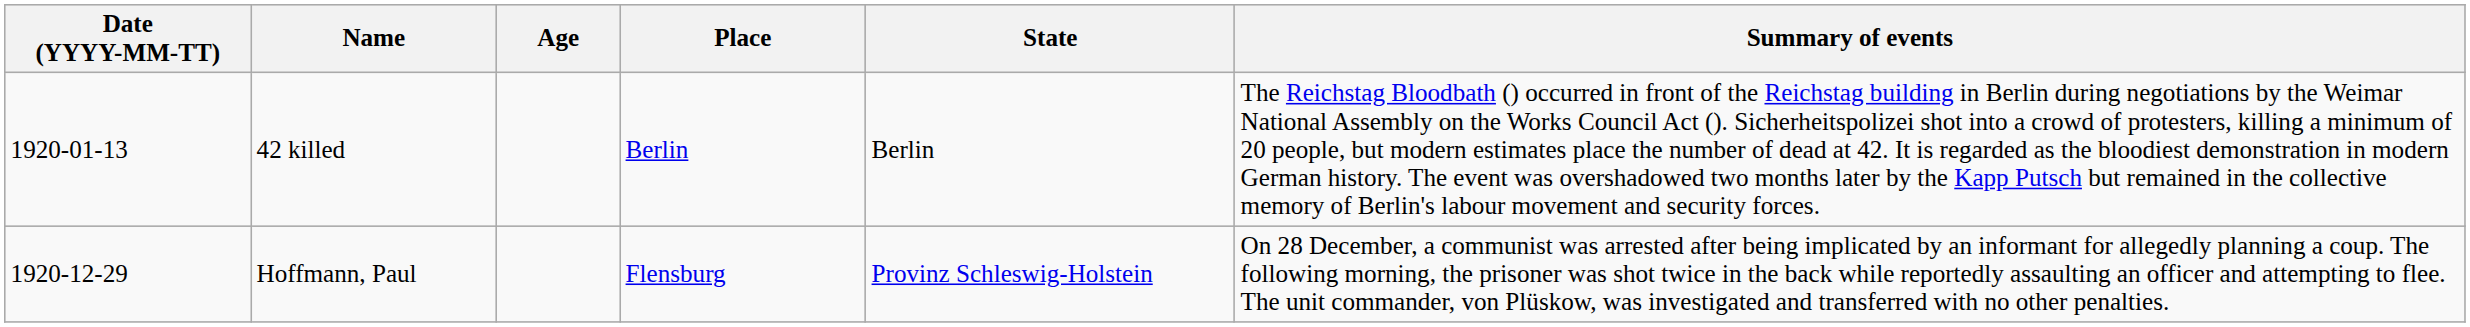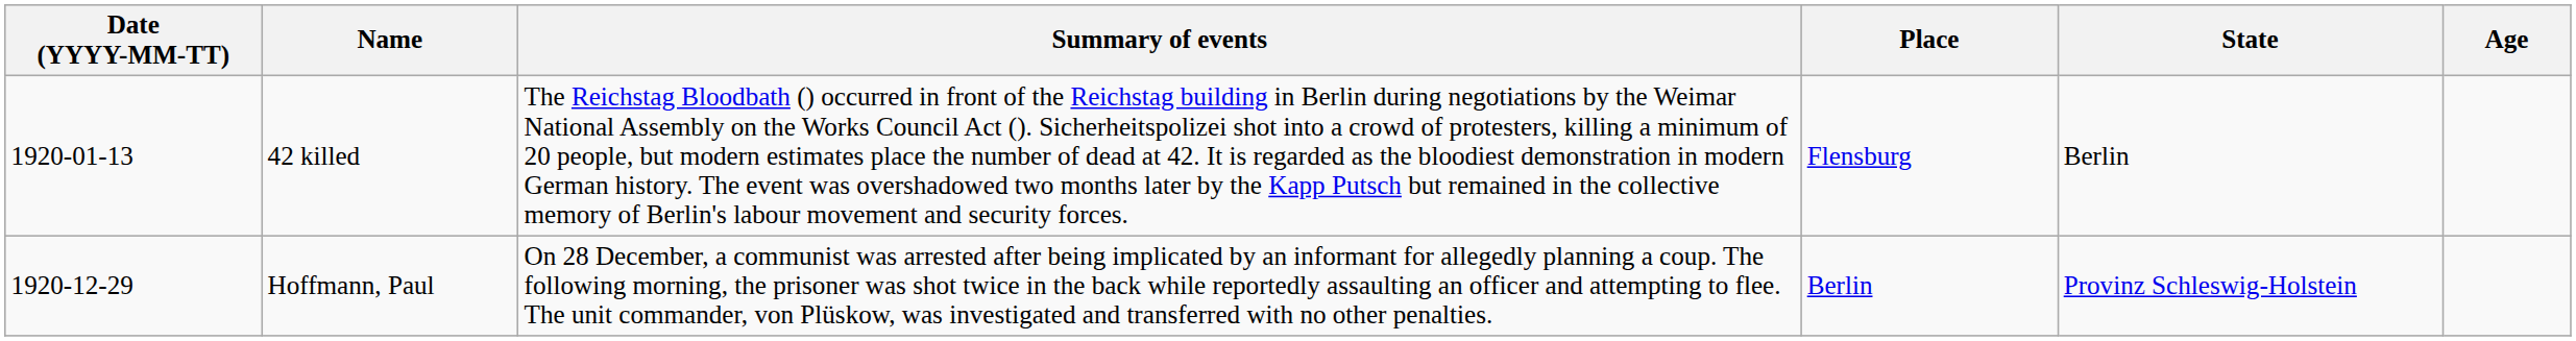 <table class="wikitable sortable static-row-numbers static-row-header-text">
 <tr>
 <th style="width:10%;">Date<br>(YYYY-MM-TT)</th>
 <th style="width:10%;">Name</th>
-<th style="width:5%;">Age</th>
+<th style="width:50%;">Summary of events</th>
 <th style="width:10%;">Place</th>
 <th style="width:15%;">State</th>
-<th style="width:50%;">Summary of events</th>
+<th style="width:5%;">Age</th>
 </tr>
 <tr>
 <td 1920-01-13>1920-01-13</td>
 <td>42 killed</td>
+<td>The <a href='#'>Reichstag Bloodbath</a> () occurred in front of the <a href='#'>Reichstag building</a> in Berlin during negotiations by the Weimar National Assembly on the Works Council Act (). Sicherheitspolizei shot into a crowd of protesters, killing a minimum of 20 people, but modern estimates place the number of dead at 42. It is regarded as the bloodiest demonstration in modern German history. The event was overshadowed two months later by the <a href='#'>Kapp Putsch</a> but remained in the collective memory of Berlin's labour movement and security forces.</td>
+<td><a href='#'>Flensburg</a></td>
+<td>Berlin</td>
 <td></td>
-<td><a href='#'>Berlin</a></td>
-<td>Berlin</td>
-<td>The <a href='#'>Reichstag Bloodbath</a> () occurred in front of the <a href='#'>Reichstag building</a> in Berlin during negotiations by the Weimar National Assembly on the Works Council Act (). Sicherheitspolizei shot into a crowd of protesters, killing a minimum of 20 people, but modern estimates place the number of dead at 42. It is regarded as the bloodiest demonstration in modern German history. The event was overshadowed two months later by the <a href='#'>Kapp Putsch</a> but remained in the collective memory of Berlin's labour movement and security forces.</td>
 </tr>
 <tr>
 <td>1920-12-29</td>
 <td>Hoffmann, Paul</td>
+<td>On 28 December, a communist was arrested after being implicated by an informant for allegedly planning a coup. The following morning, the prisoner was shot twice in the back while reportedly assaulting an officer and attempting to flee. The unit commander, von Plüskow, was investigated and transferred with no other penalties.</td>
+<td><a href='#'>Berlin</a></td>
+<td><a href='#'>Provinz Schleswig-Holstein</a></td>
 <td></td>
-<td><a href='#'>Flensburg</a></td>
-<td><a href='#'>Provinz Schleswig-Holstein</a></td>
-<td>On 28 December, a communist was arrested after being implicated by an informant for allegedly planning a coup. The following morning, the prisoner was shot twice in the back while reportedly assaulting an officer and attempting to flee. The unit commander, von Plüskow, was investigated and transferred with no other penalties.</td>
 </tr>
 </table>
